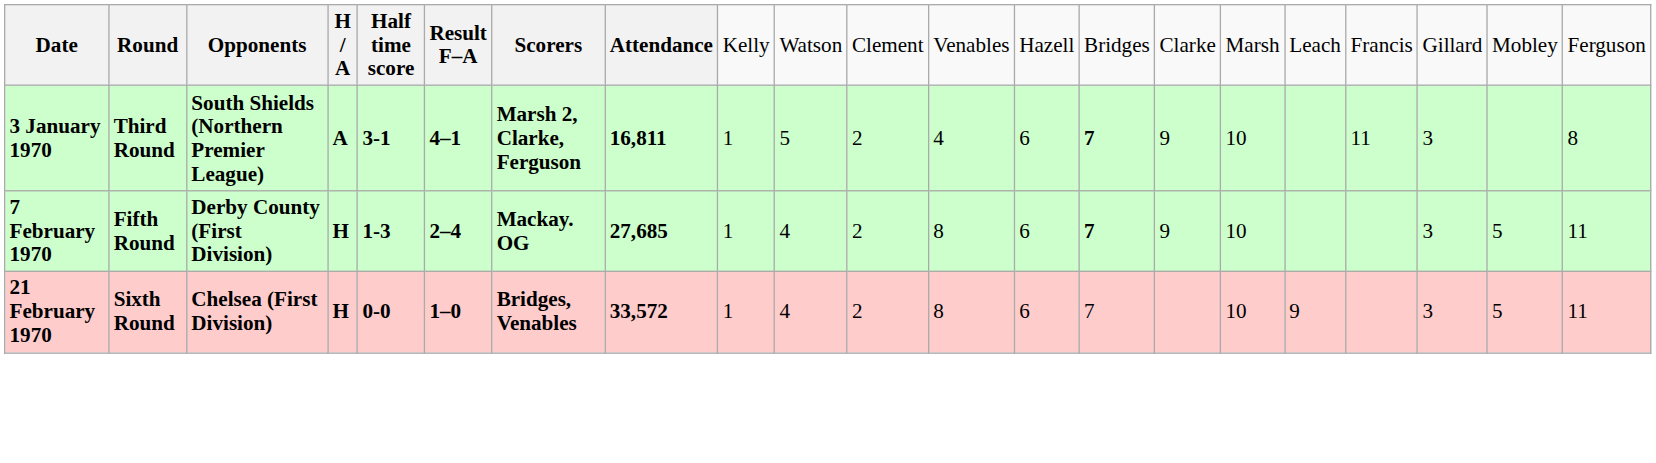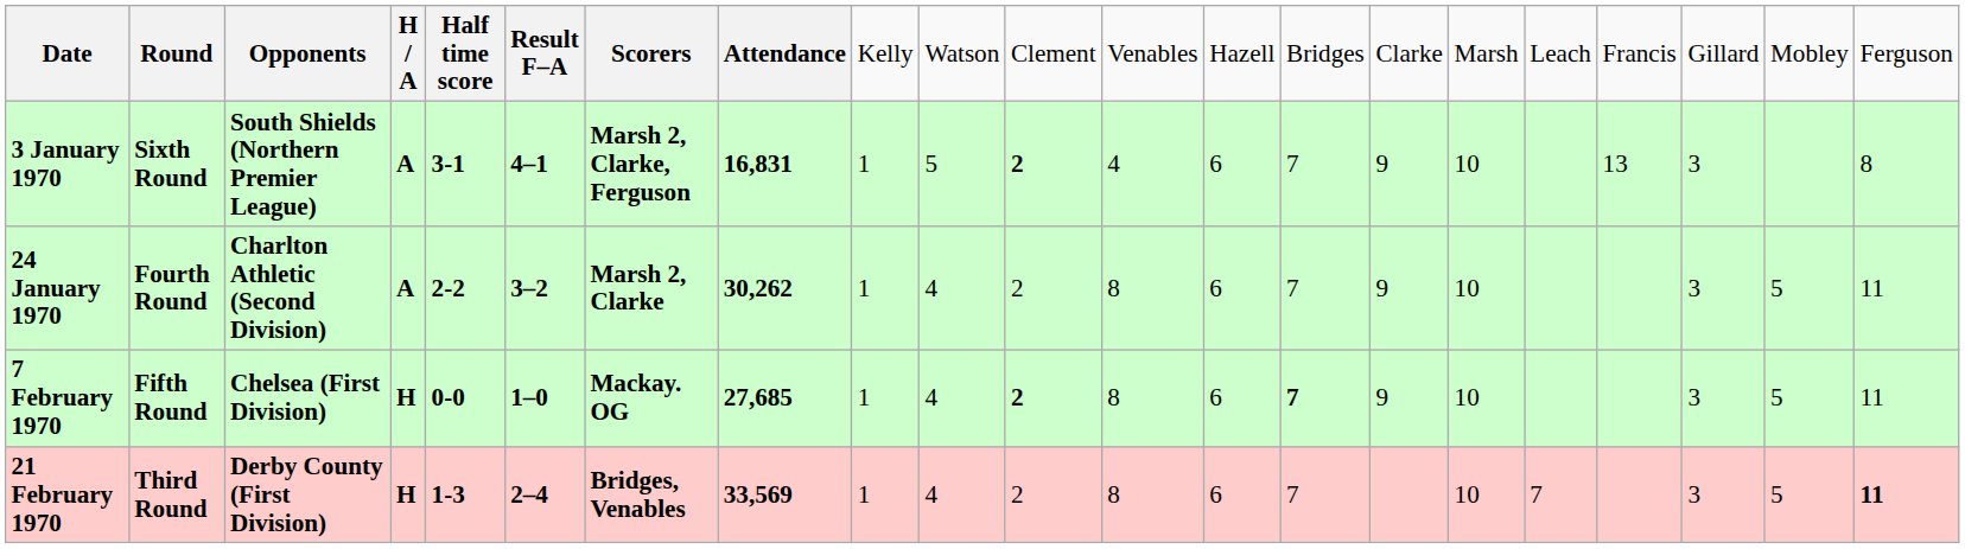 <table class="wikitable">
 <tr>
 <th><strong>Date</strong></th>
 <th><strong>Round</strong></th>
 <th><strong>Opponents</strong></th>
 <th><strong>H / A</strong></th>
 <th><strong>Half time score</strong></th>
 <th><strong>Result</strong><br><strong>F–A</strong></th>
 <th><strong>Scorers</strong></th>
 <th><strong>Attendance</strong></th>
 <td>Kelly</td>
 <td>Watson</td>
 <td>Clement</td>
 <td>Venables</td>
 <td>Hazell</td>
 <td>Bridges</td>
 <td>Clarke</td>
 <td>Marsh</td>
 <td>Leach</td>
 <td>Francis</td>
 <td>Gillard</td>
 <td>Mobley</td>
 <td>Ferguson</td>
 </tr>
 <tr bgcolor="#ccffcc">
 <td><strong>3 January 1970</strong></td>
-<td><strong>Third Round</strong></td>
+<td><strong>Sixth Round</strong></td>
 <td><strong>South Shields (Northern Premier League)</strong></td>
 <td><strong>A</strong></td>
 <td><strong>3-1</strong></td>
 <td><strong>4–1</strong></td>
 <td><strong>Marsh 2, Clarke, Ferguson</strong></td>
-<td><strong>16,811</strong></td>
+<td><strong>16,831</strong></td>
 <td>1</td>
 <td>5</td>
-<td>2</td>
+<td><strong>2</strong></td>
 <td>4</td>
 <td>6</td>
-<td><strong>7</strong></td>
+<td>7</td>
 <td>9</td>
 <td>10</td>
 <td></td>
-<td>11</td>
+<td>13</td>
 <td>3</td>
 <td></td>
 <td>8</td>
 </tr>
 <tr bgcolor="#ccffcc">
+<td><strong>24 January 1970</strong></td>
+<td><strong>Fourth Round</strong></td>
+<td><strong>Charlton Athletic (Second Division)</strong></td>
+<td><strong>A</strong></td>
+<td><strong>2-2</strong></td>
+<td><strong>3–2</strong></td>
+<td><strong>Marsh 2, Clarke</strong></td>
+<td><strong>30,262</strong></td>
+<td>1</td>
+<td>4</td>
+<td>2</td>
+<td>8</td>
+<td>6</td>
+<td>7</td>
+<td>9</td>
+<td>10</td>
+<td></td>
+<td></td>
+<td>3</td>
+<td>5</td>
+<td>11</td>
+</tr>
+<tr bgcolor="#ccffcc">
 <td><strong>7 February 1970</strong></td>
 <td><strong>Fifth Round</strong></td>
-<td><strong>Derby County (First Division)</strong></td>
+<td><strong>Chelsea (First Division)</strong></td>
 <td><strong>H</strong></td>
-<td><strong>1-3</strong></td>
-<td><strong>2–4</strong></td>
+<td><strong>0-0</strong></td>
+<td><strong>1–0</strong></td>
 <td><strong>Mackay. OG</strong></td>
 <td><strong>27,685</strong></td>
 <td>1</td>
 <td>4</td>
-<td>2</td>
+<td><strong>2</strong></td>
 <td>8</td>
 <td>6</td>
 <td><strong>7</strong></td>
 <td>9</td>
 <td>10</td>
 <td></td>
 <td></td>
 <td>3</td>
 <td>5</td>
 <td>11</td>
 </tr>
 <tr bgcolor="#ffcccc">
 <td><strong>21 February 1970</strong></td>
-<td><strong>Sixth Round</strong></td>
-<td><strong>Chelsea (First Division)</strong></td>
+<td><strong>Third Round</strong></td>
+<td><strong>Derby County (First Division)</strong></td>
 <td><strong>H</strong></td>
-<td><strong>0-0</strong></td>
-<td><strong>1–0</strong></td>
+<td><strong>1-3</strong></td>
+<td><strong>2–4</strong></td>
 <td><strong>Bridges, Venables</strong></td>
-<td><strong>33,572</strong></td>
+<td><strong>33,569</strong></td>
 <td>1</td>
 <td>4</td>
 <td>2</td>
 <td>8</td>
 <td>6</td>
 <td>7</td>
 <td></td>
 <td>10</td>
-<td>9</td>
+<td>7</td>
 <td></td>
 <td>3</td>
 <td>5</td>
-<td>11</td>
+<td><strong>11</strong></td>
 </tr>
 </table>
